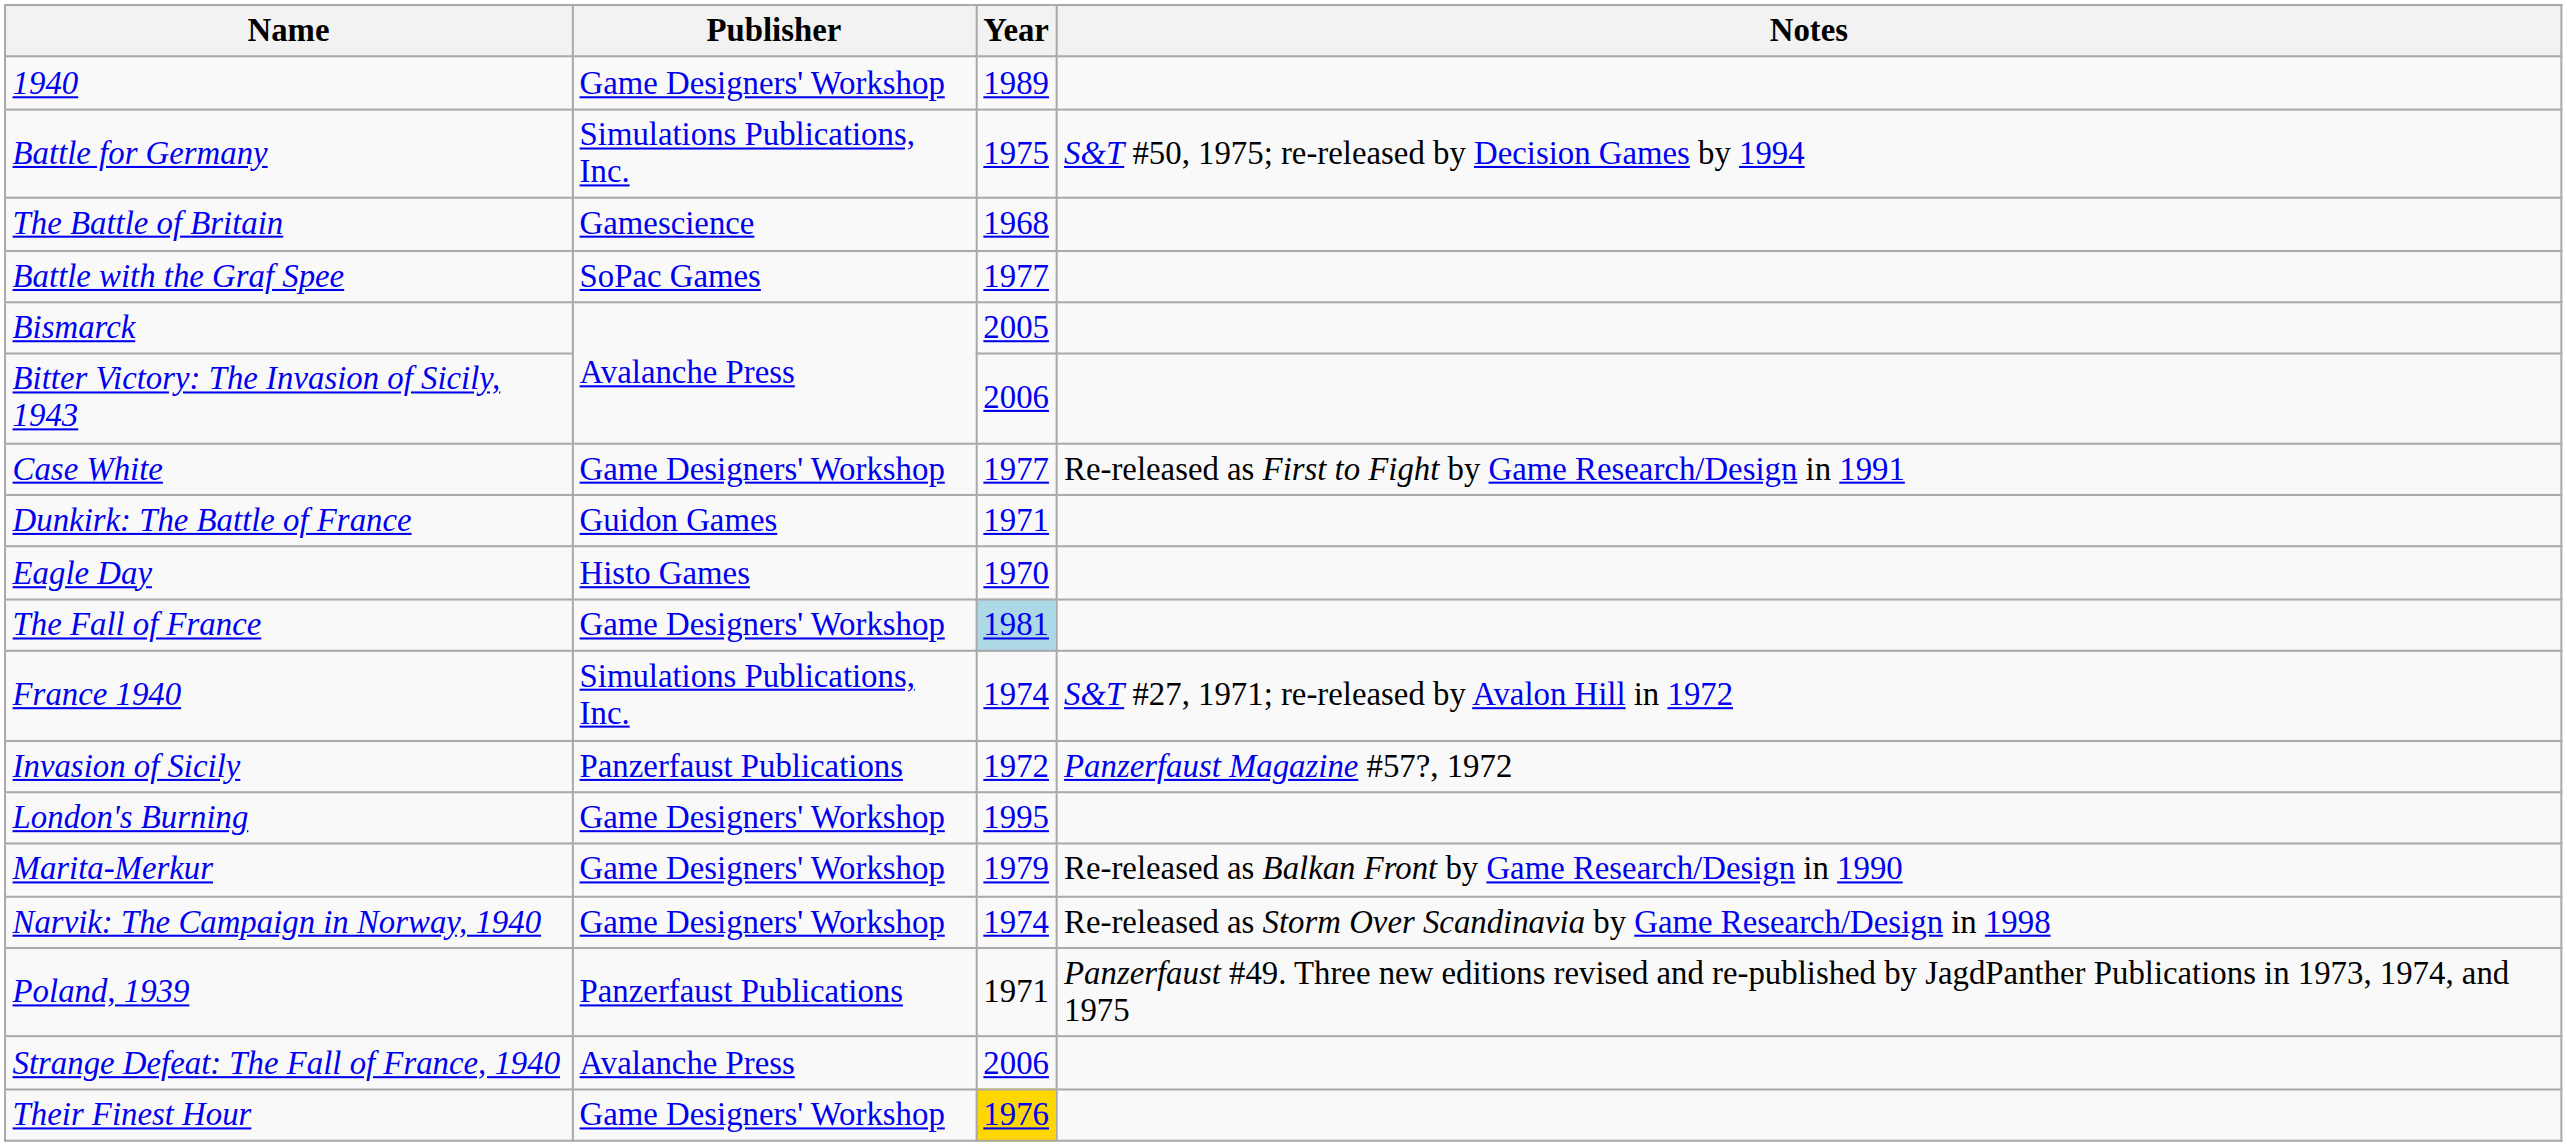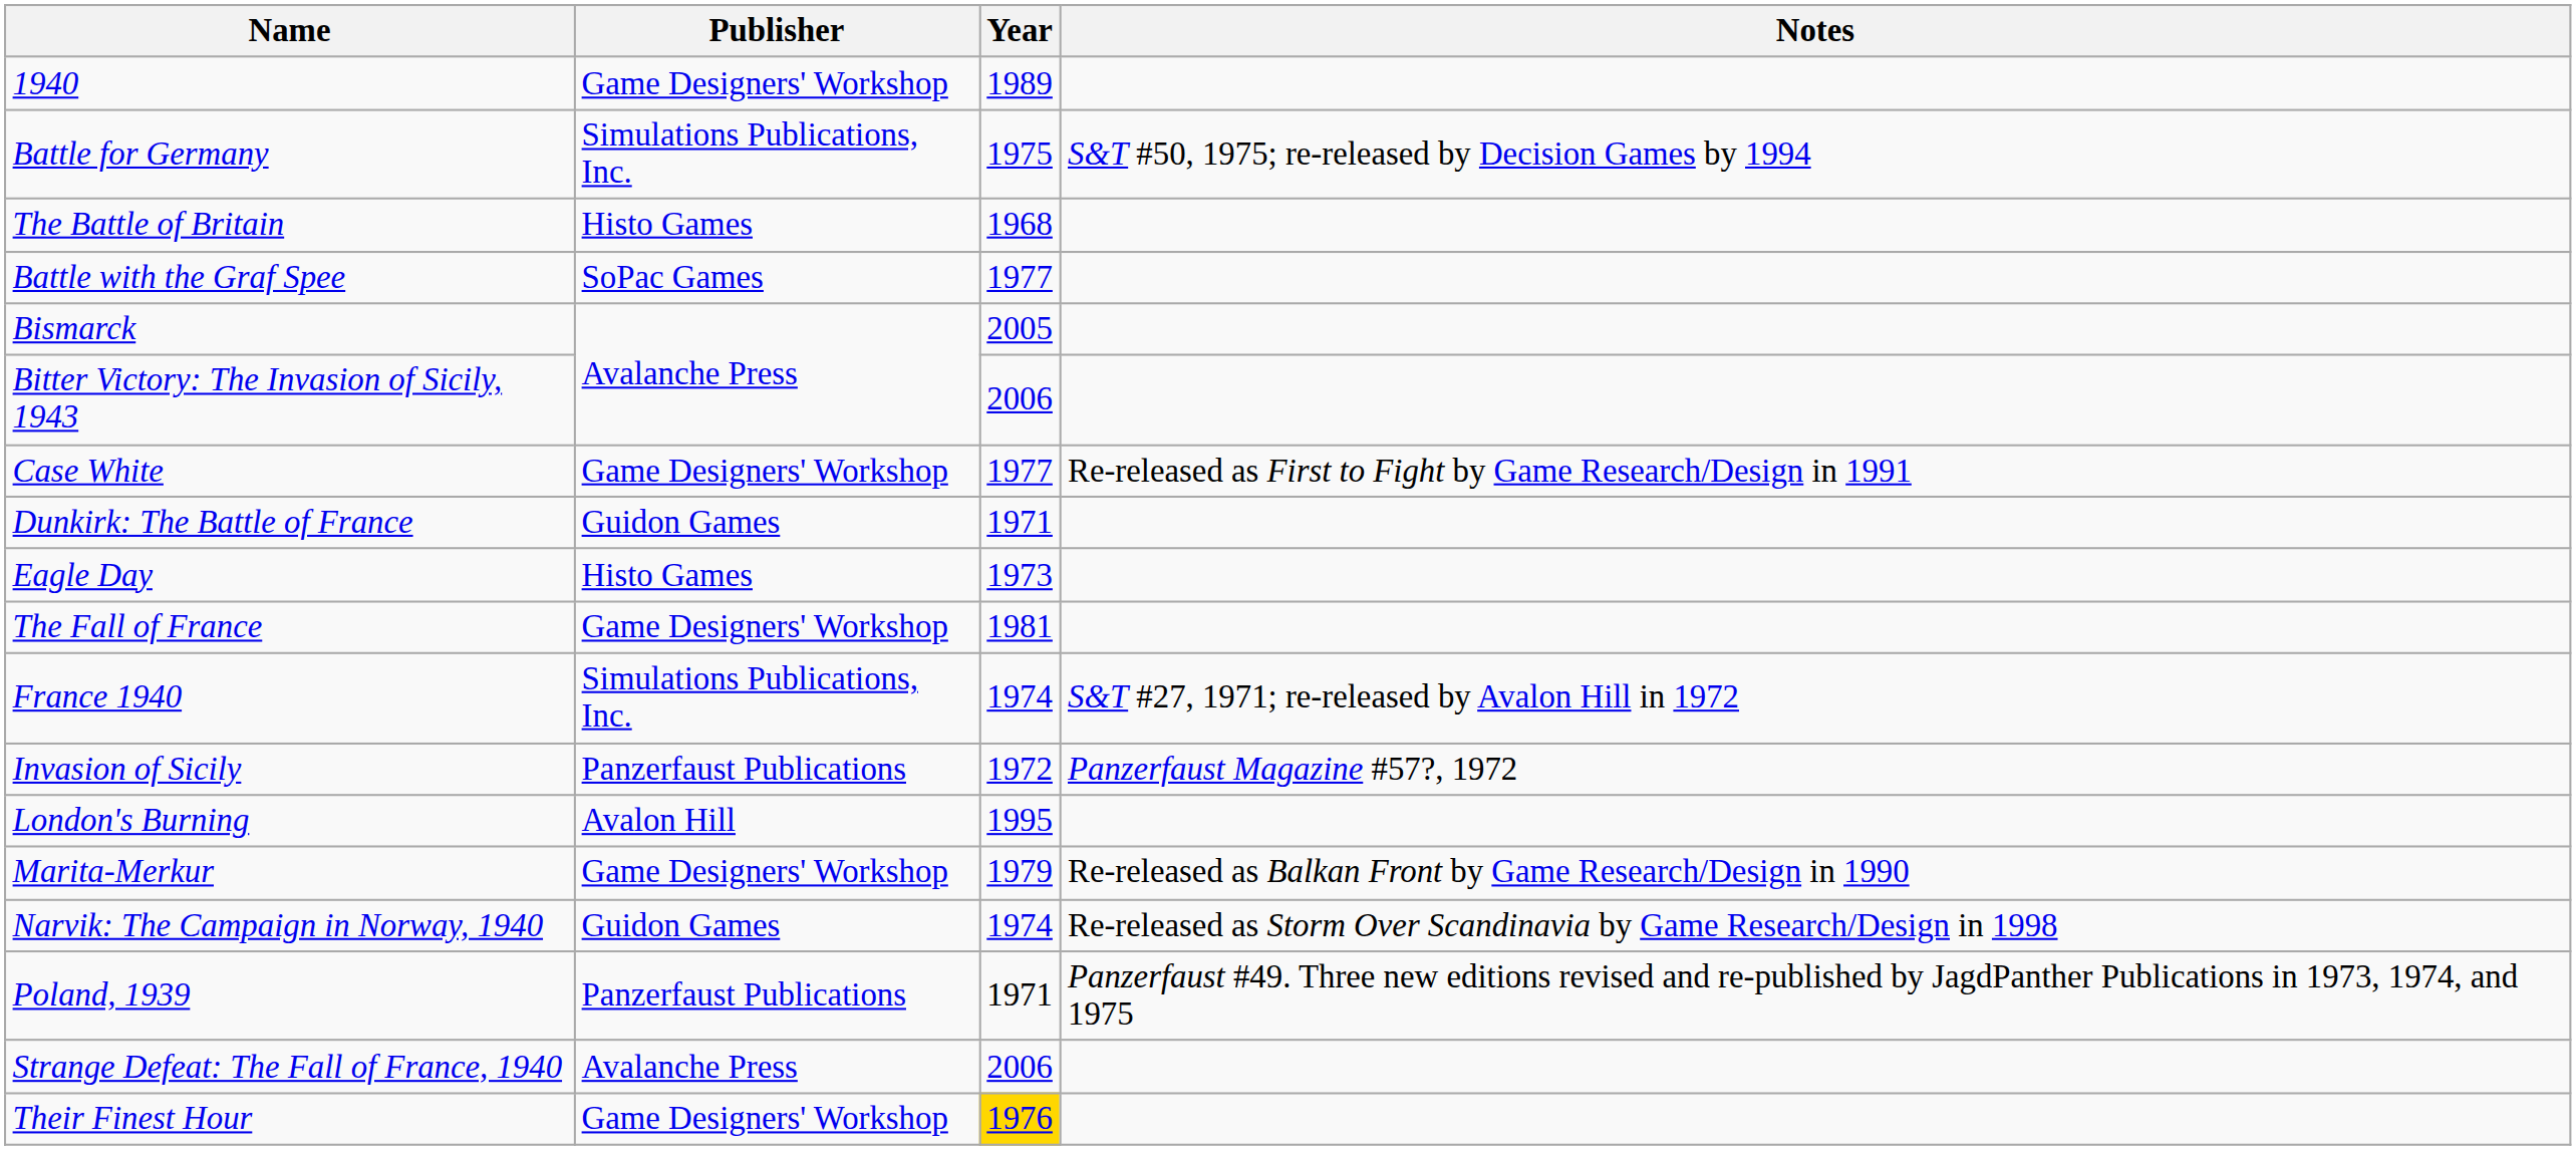 <table class="wikitable">
 <tr>
 <th>Name</th>
 <th>Publisher</th>
 <th>Year</th>
 <th>Notes</th>
 </tr>
 <tr>
 <td><em><a href='#'>1940</a></em></td>
 <td><a href='#'>Game Designers' Workshop</a></td>
 <td><a href='#'>1989</a></td>
 <td></td>
 </tr>
 <tr>
 <td><em><a href='#'>Battle for Germany</a></em></td>
 <td><a href='#'>Simulations Publications, Inc.</a></td>
 <td><a href='#'>1975</a></td>
 <td><em><a href='#'>S&T</a></em> #50, 1975; re-released by <a href='#'>Decision Games</a> by <a href='#'>1994</a></td>
 </tr>
 <tr>
 <td><em><a href='#'>The Battle of Britain</a></em></td>
-<td><a href='#'>Gamescience</a></td>
+<td><a href='#'>Histo Games</a></td>
 <td><a href='#'>1968</a></td>
 <td></td>
 </tr>
 <tr>
 <td><em><a href='#'>Battle with the Graf Spee</a></em></td>
 <td><a href='#'>SoPac Games</a></td>
 <td><a href='#'>1977</a></td>
 <td></td>
 </tr>
 <tr>
 <td><em><a href='#'>Bismarck</a></em></td>
 <td rowspan="2"><a href='#'>Avalanche Press</a></td>
 <td><a href='#'>2005</a></td>
 <td></td>
 </tr>
 <tr>
 <td><em><a href='#'>Bitter Victory: The Invasion of Sicily, 1943</a></em></td>
 <td><a href='#'>2006</a></td>
 <td></td>
 </tr>
 <tr>
 <td><em><a href='#'>Case White</a></em></td>
 <td><a href='#'>Game Designers' Workshop</a></td>
 <td><a href='#'>1977</a></td>
 <td>Re-released as <em>First to Fight</em> by <a href='#'>Game Research/Design</a> in <a href='#'>1991</a></td>
 </tr>
 <tr>
 <td><em><a href='#'>Dunkirk: The Battle of France</a></em></td>
 <td><a href='#'>Guidon Games</a></td>
 <td><a href='#'>1971</a></td>
 <td></td>
 </tr>
 <tr>
 <td><em><a href='#'>Eagle Day</a></em></td>
 <td><a href='#'>Histo Games</a></td>
-<td><a href='#'>1970</a></td>
+<td><a href='#'>1973</a></td>
 <td></td>
 </tr>
 <tr>
 <td><em><a href='#'>The Fall of France</a></em></td>
 <td><a href='#'>Game Designers' Workshop</a></td>
-<td style="background: lightblue;"><a href='#'>1981</a></td>
+<td><a href='#'>1981</a></td>
 <td></td>
 </tr>
 <tr>
 <td><em><a href='#'>France 1940</a></em></td>
 <td><a href='#'>Simulations Publications, Inc.</a></td>
 <td><a href='#'>1974</a></td>
 <td><em><a href='#'>S&T</a></em> #27, 1971; re-released by <a href='#'>Avalon Hill</a> in <a href='#'>1972</a></td>
 </tr>
 <tr>
 <td><em><a href='#'>Invasion of Sicily</a></em></td>
 <td><a href='#'>Panzerfaust Publications</a></td>
 <td><a href='#'>1972</a></td>
 <td><em><a href='#'>Panzerfaust Magazine</a></em> #57?, 1972</td>
 </tr>
 <tr>
 <td><em><a href='#'>London's Burning</a></em></td>
-<td><a href='#'>Game Designers' Workshop</a></td>
+<td><a href='#'>Avalon Hill</a></td>
 <td><a href='#'>1995</a></td>
 <td></td>
 </tr>
 <tr>
 <td><em><a href='#'>Marita-Merkur</a></em></td>
 <td><a href='#'>Game Designers' Workshop</a></td>
 <td><a href='#'>1979</a></td>
 <td>Re-released as <em>Balkan Front</em> by <a href='#'>Game Research/Design</a> in <a href='#'>1990</a></td>
 </tr>
 <tr>
 <td><em><a href='#'>Narvik: The Campaign in Norway, 1940</a></em></td>
-<td><a href='#'>Game Designers' Workshop</a></td>
+<td><a href='#'>Guidon Games</a></td>
 <td><a href='#'>1974</a></td>
 <td>Re-released as <em>Storm Over Scandinavia</em> by <a href='#'>Game Research/Design</a> in <a href='#'>1998</a></td>
 </tr>
 <tr>
 <td><em><a href='#'>Poland, 1939</a></em></td>
 <td><a href='#'>Panzerfaust Publications</a></td>
 <td>1971</td>
 <td><em>Panzerfaust</em> #49. Three new editions revised and re-published by JagdPanther Publications in 1973, 1974, and 1975</td>
 </tr>
 <tr>
 <td><em><a href='#'>Strange Defeat: The Fall of France, 1940</a></em></td>
 <td><a href='#'>Avalanche Press</a></td>
 <td><a href='#'>2006</a></td>
 <td></td>
 </tr>
 <tr>
 <td><em><a href='#'>Their Finest Hour</a></em></td>
 <td><a href='#'>Game Designers' Workshop</a></td>
 <td style="background: gold;"><a href='#'>1976</a></td>
 <td></td>
 </tr>
 </table>
